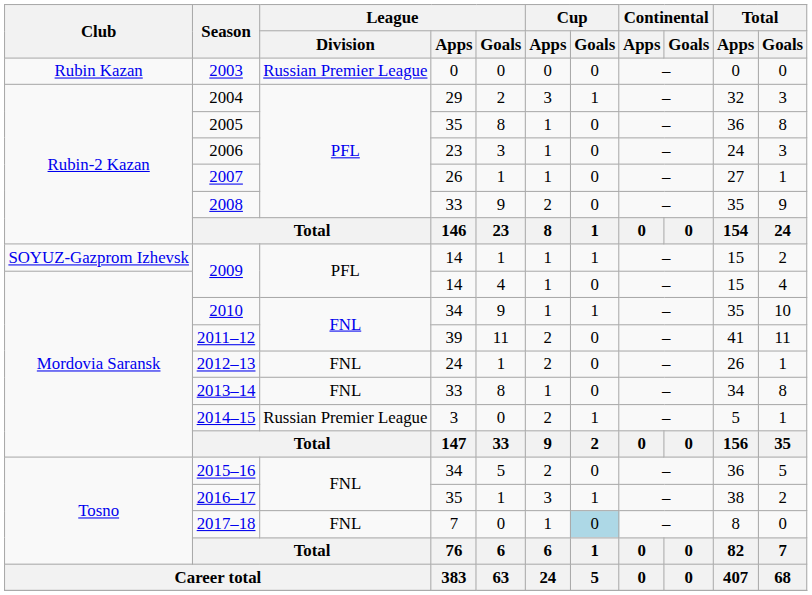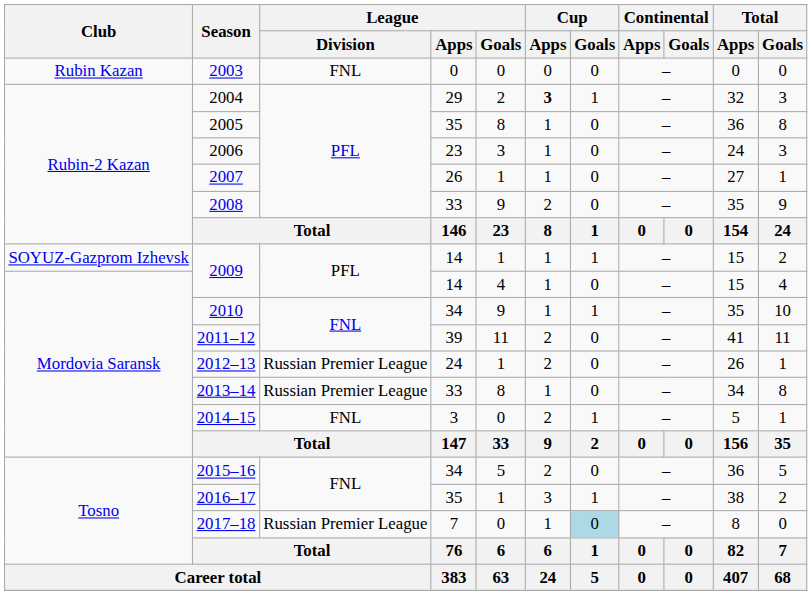 <table class="wikitable" style="text-align: center;">
 <tr>
 <th rowspan=2>Club</th>
 <th rowspan=2>Season</th>
 <th colspan=3>League</th>
 <th colspan=2>Cup</th>
 <th colspan=2>Continental</th>
 <th colspan=2>Total</th>
 </tr>
 <tr>
 <th>Division</th>
 <th>Apps</th>
 <th>Goals</th>
 <th>Apps</th>
 <th>Goals</th>
 <th>Apps</th>
 <th>Goals</th>
 <th>Apps</th>
 <th>Goals</th>
 </tr>
 <tr>
 <td><a href='#'>Rubin Kazan</a></td>
 <td><a href='#'>2003</a></td>
-<td><a href='#'>Russian Premier League</a></td>
+<td>FNL</td>
 <td>0</td>
 <td>0</td>
 <td>0</td>
 <td>0</td>
 <td colspan=2>–</td>
 <td>0</td>
 <td>0</td>
 </tr>
 <tr>
 <td rowspan=6><a href='#'>Rubin-2 Kazan</a></td>
 <td>2004</td>
 <td rowspan=5><a href='#'>PFL</a></td>
 <td>29</td>
 <td>2</td>
-<td>3</td>
+<td><strong>3</strong></td>
 <td>1</td>
 <td colspan=2>–</td>
 <td>32</td>
 <td>3</td>
 </tr>
 <tr>
 <td>2005</td>
 <td>35</td>
 <td>8</td>
 <td>1</td>
 <td>0</td>
 <td colspan=2>–</td>
 <td>36</td>
 <td>8</td>
 </tr>
 <tr>
 <td>2006</td>
 <td>23</td>
 <td>3</td>
 <td>1</td>
 <td>0</td>
 <td colspan=2>–</td>
 <td>24</td>
 <td>3</td>
 </tr>
 <tr>
 <td><a href='#'>2007</a></td>
 <td>26</td>
 <td>1</td>
 <td>1</td>
 <td>0</td>
 <td colspan=2>–</td>
 <td>27</td>
 <td>1</td>
 </tr>
 <tr>
 <td><a href='#'>2008</a></td>
 <td>33</td>
 <td>9</td>
 <td>2</td>
 <td>0</td>
 <td colspan=2>–</td>
 <td>35</td>
 <td>9</td>
 </tr>
 <tr>
 <th colspan=2>Total</th>
 <th>146</th>
 <th>23</th>
 <th>8</th>
 <th>1</th>
 <th>0</th>
 <th>0</th>
 <th>154</th>
 <th>24</th>
 </tr>
 <tr>
 <td><a href='#'>SOYUZ-Gazprom Izhevsk</a></td>
 <td rowspan=2><a href='#'>2009</a></td>
 <td rowspan=2>PFL</td>
 <td>14</td>
 <td>1</td>
 <td>1</td>
 <td>1</td>
 <td colspan=2>–</td>
 <td>15</td>
 <td>2</td>
 </tr>
 <tr>
 <td rowspan=7><a href='#'>Mordovia Saransk</a></td>
 <td>14</td>
 <td>4</td>
 <td>1</td>
 <td>0</td>
 <td colspan=2>–</td>
 <td>15</td>
 <td>4</td>
 </tr>
 <tr>
 <td><a href='#'>2010</a></td>
 <td rowspan=2><a href='#'>FNL</a></td>
 <td>34</td>
 <td>9</td>
 <td>1</td>
 <td>1</td>
 <td colspan=2>–</td>
 <td>35</td>
 <td>10</td>
 </tr>
 <tr>
 <td><a href='#'>2011–12</a></td>
 <td>39</td>
 <td>11</td>
 <td>2</td>
 <td>0</td>
 <td colspan=2>–</td>
 <td>41</td>
 <td>11</td>
 </tr>
 <tr>
 <td><a href='#'>2012–13</a></td>
-<td>FNL</td>
+<td>Russian Premier League</td>
 <td>24</td>
 <td>1</td>
 <td>2</td>
 <td>0</td>
 <td colspan=2>–</td>
 <td>26</td>
 <td>1</td>
 </tr>
 <tr>
 <td><a href='#'>2013–14</a></td>
-<td>FNL</td>
+<td>Russian Premier League</td>
 <td>33</td>
 <td>8</td>
 <td>1</td>
 <td>0</td>
 <td colspan=2>–</td>
 <td>34</td>
 <td>8</td>
 </tr>
 <tr>
 <td><a href='#'>2014–15</a></td>
-<td>Russian Premier League</td>
+<td>FNL</td>
 <td>3</td>
 <td>0</td>
 <td>2</td>
 <td>1</td>
 <td colspan=2>–</td>
 <td>5</td>
 <td>1</td>
 </tr>
 <tr>
 <th colspan=2>Total</th>
 <th>147</th>
 <th>33</th>
 <th>9</th>
 <th>2</th>
 <th>0</th>
 <th>0</th>
 <th>156</th>
 <th>35</th>
 </tr>
 <tr>
 <td rowspan=4><a href='#'>Tosno</a></td>
 <td><a href='#'>2015–16</a></td>
 <td rowspan=2>FNL</td>
 <td>34</td>
 <td>5</td>
 <td>2</td>
 <td>0</td>
 <td colspan=2>–</td>
 <td>36</td>
 <td>5</td>
 </tr>
 <tr>
 <td><a href='#'>2016–17</a></td>
 <td>35</td>
 <td>1</td>
 <td>3</td>
 <td>1</td>
 <td colspan=2>–</td>
 <td>38</td>
 <td>2</td>
 </tr>
 <tr>
 <td><a href='#'>2017–18</a></td>
-<td>FNL</td>
+<td>Russian Premier League</td>
 <td>7</td>
 <td>0</td>
 <td>1</td>
 <td style="background: lightblue;">0</td>
 <td colspan=2>–</td>
 <td>8</td>
 <td>0</td>
 </tr>
 <tr>
 <th colspan=2>Total</th>
 <th>76</th>
 <th>6</th>
 <th>6</th>
 <th>1</th>
 <th>0</th>
 <th>0</th>
 <th>82</th>
 <th>7</th>
 </tr>
 <tr>
 <th colspan=3>Career total</th>
 <th>383</th>
 <th>63</th>
 <th>24</th>
 <th>5</th>
 <th>0</th>
 <th>0</th>
 <th>407</th>
 <th>68</th>
 </tr>
 <tr>
 </tr>
 </table>
